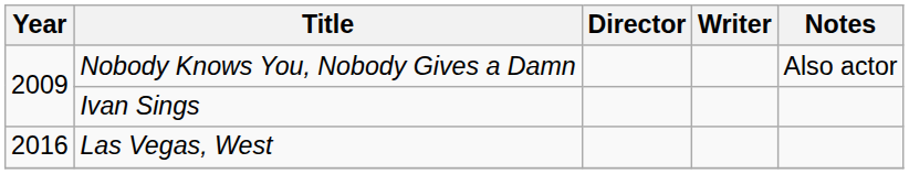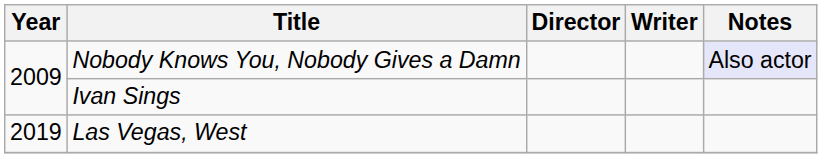 <table class="wikitable">
 <tr>
 <th>Year</th>
 <th>Title</th>
 <th>Director</th>
 <th>Writer</th>
 <th>Notes</th>
 </tr>
 <tr>
 <td rowspan=2>2009</td>
 <td><em>Nobody Knows You, Nobody Gives a Damn</em></td>
 <td></td>
 <td></td>
-<td>Also actor</td>
+<td style="background: lavender;">Also actor</td>
 </tr>
 <tr>
 <td><em>Ivan Sings</em></td>
 <td></td>
 <td></td>
 <td></td>
 </tr>
 <tr>
-<td>2016</td>
+<td>2019</td>
 <td><em>Las Vegas, West</em></td>
 <td></td>
 <td></td>
 <td></td>
 </tr>
 <tr>
 </tr>
 </table>
